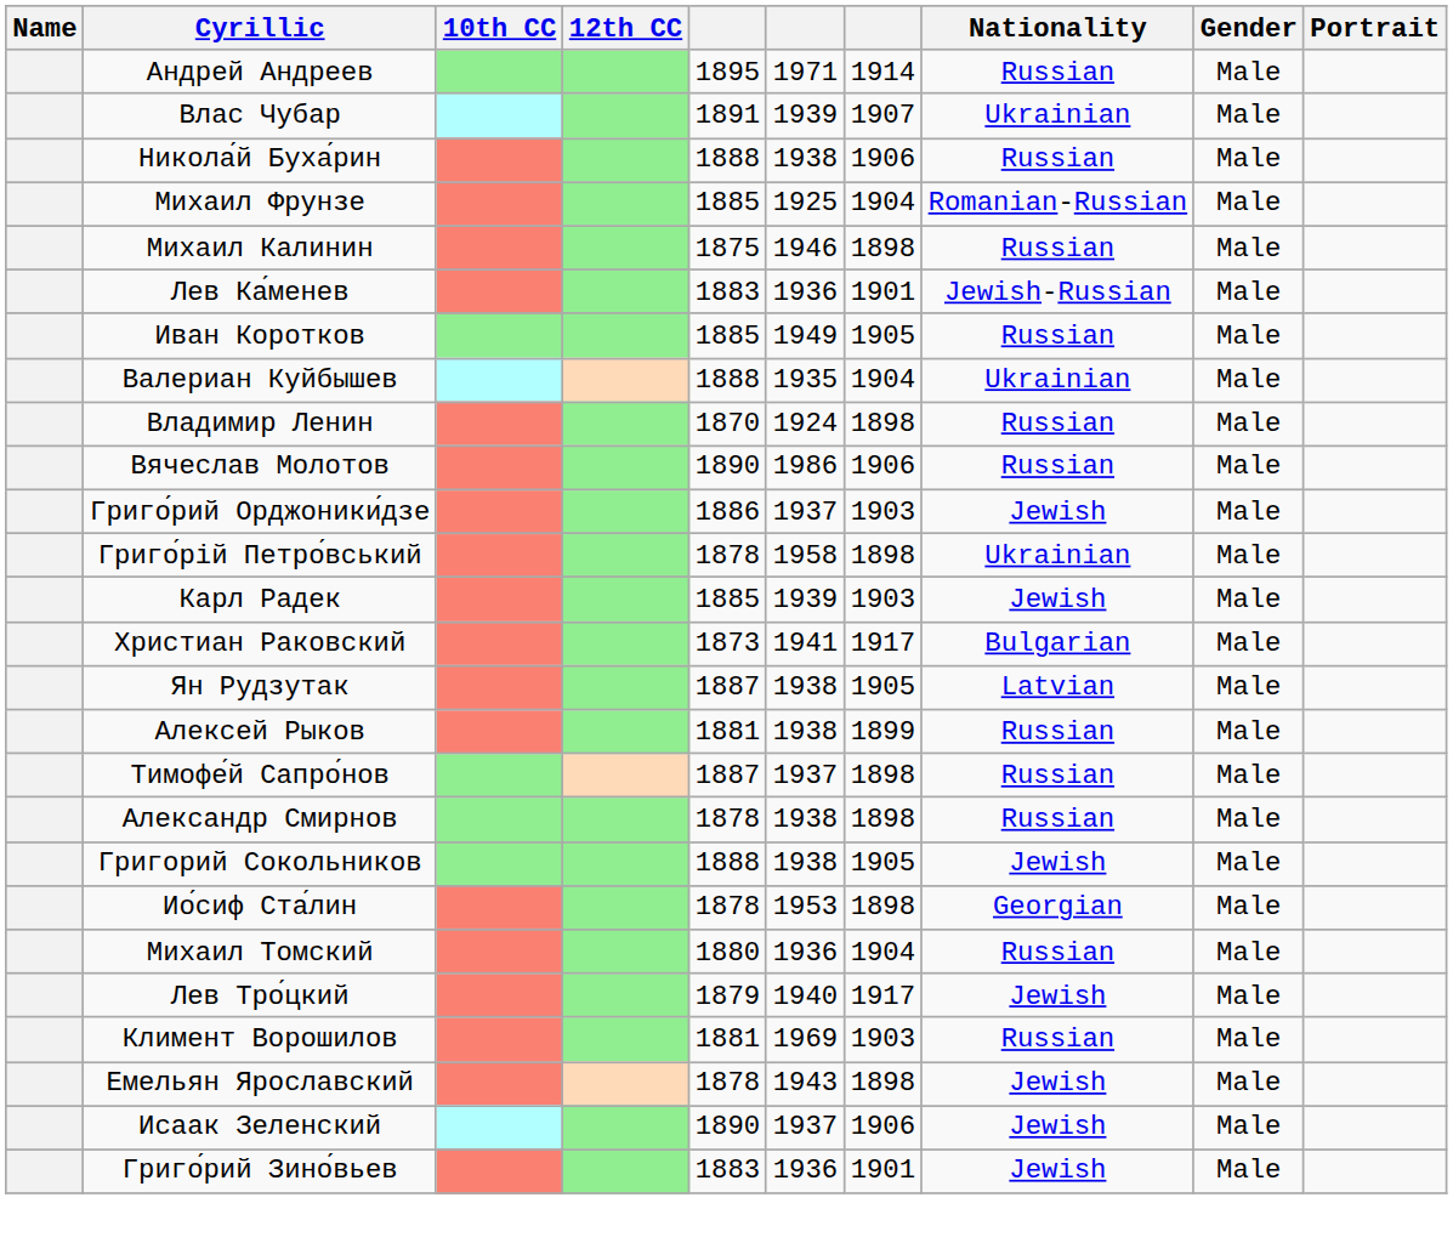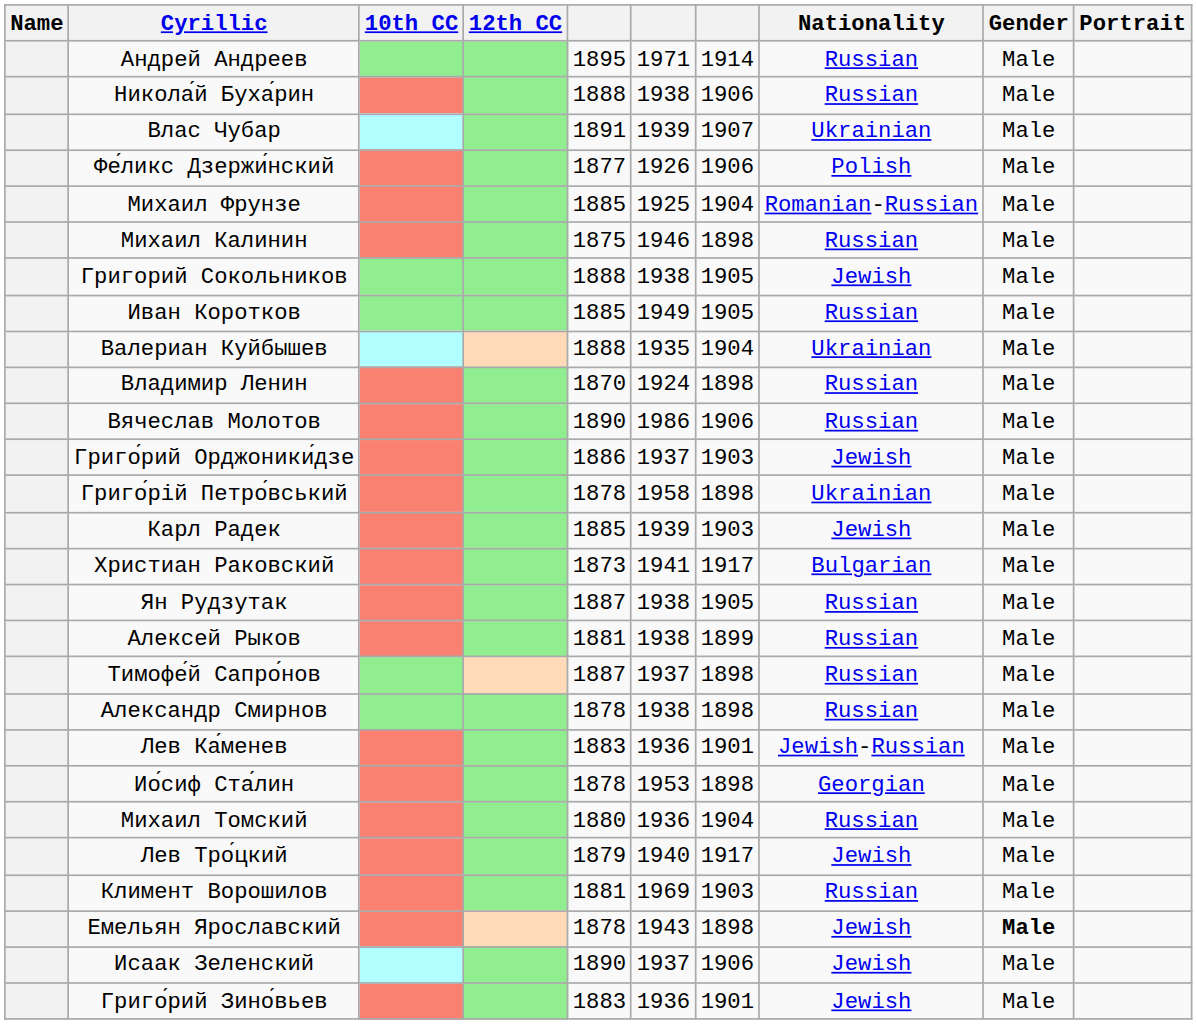 <table class="wikitable sortable" style=text-align:center>
 <tr>
 <th scope="col">Name</th>
 <th scope="col" class="unsortable"><a href='#'>Cyrillic</a></th>
 <th scope="col"><a href='#'>10th CC</a></th>
 <th scope="col"><a href='#'>12th CC</a></th>
 <th scope="col"></th>
 <th scope="col"></th>
 <th scope="col"></th>
 <th scope="col">Nationality</th>
 <th scope="col">Gender</th>
 <th scope="col" class="unsortable">Portrait</th>
 </tr>
 <tr>
 <th align="center" scope="row" style="font-weight:normal;"></th>
 <td>Андрей Андреев</td>
 <td bgcolor = LightGreen></td>
 <td bgcolor = LightGreen></td>
 <td>1895</td>
 <td>1971</td>
 <td>1914</td>
 <td><a href='#'>Russian</a></td>
 <td>Male</td>
 <td></td>
 </tr>
 <tr>
 <th align="center" scope="row" style="font-weight:normal;"></th>
+<td>Никола́й Буха́рин</td>
+<td bgcolor = Salmon></td>
+<td bgcolor = LightGreen></td>
+<td>1888</td>
+<td>1938</td>
+<td>1906</td>
+<td><a href='#'>Russian</a></td>
+<td>Male</td>
+<td></td>
+</tr>
+<tr>
+<th align="center" scope="row" style="font-weight:normal;"></th>
 <td>Влас Чубар</td>
 <td bgcolor = #B2FFFF></td>
 <td bgcolor = LightGreen></td>
 <td>1891</td>
 <td>1939</td>
 <td>1907</td>
 <td><a href='#'>Ukrainian</a></td>
 <td>Male</td>
 <td></td>
 </tr>
 <tr>
 <th align="center" scope="row" style="font-weight:normal;"></th>
-<td>Никола́й Буха́рин</td>
+<td>Фе́ликс Дзержи́нский</td>
 <td bgcolor = Salmon></td>
 <td bgcolor = LightGreen></td>
-<td>1888</td>
-<td>1938</td>
+<td>1877</td>
+<td>1926</td>
 <td>1906</td>
-<td><a href='#'>Russian</a></td>
+<td><a href='#'>Polish</a></td>
 <td>Male</td>
 <td></td>
 </tr>
 <tr>
 <th align="center" scope="row" style="font-weight:normal;"></th>
 <td>Михаил Фрунзе</td>
 <td bgcolor = Salmon></td>
 <td bgcolor = LightGreen></td>
 <td>1885</td>
 <td>1925</td>
 <td>1904</td>
 <td><a href='#'>Romanian</a>-<a href='#'>Russian</a><br></td>
 <td>Male</td>
 <td></td>
 </tr>
 <tr>
 <th align="center" scope="row" style="font-weight:normal;"></th>
 <td>Михаил Калинин</td>
 <td bgcolor = Salmon></td>
 <td bgcolor = LightGreen></td>
 <td>1875</td>
 <td>1946</td>
 <td>1898</td>
 <td><a href='#'>Russian</a></td>
 <td>Male</td>
 <td></td>
 </tr>
 <tr>
 <th align="center" scope="row" style="font-weight:normal;"></th>
-<td>Лев Ка́менев</td>
-<td bgcolor = Salmon></td>
+<td>Григорий Сокольников</td>
 <td bgcolor = LightGreen></td>
-<td>1883</td>
-<td>1936</td>
-<td>1901</td>
-<td><a href='#'>Jewish</a>-<a href='#'>Russian</a><br></td>
+<td bgcolor = LightGreen></td>
+<td>1888</td>
+<td>1938</td>
+<td>1905</td>
+<td><a href='#'>Jewish</a></td>
 <td>Male</td>
 <td></td>
 </tr>
 <tr>
 <th align="center" scope="row" style="font-weight:normal;"></th>
 <td>Иван Коротков</td>
 <td bgcolor = LightGreen></td>
 <td bgcolor = LightGreen></td>
 <td>1885</td>
 <td>1949</td>
 <td>1905</td>
 <td><a href='#'>Russian</a></td>
 <td>Male</td>
 <td></td>
 </tr>
 <tr>
 <th align="center" scope="row" style="font-weight:normal;"></th>
 <td>Валериан Куйбышев</td>
 <td bgcolor = #B2FFFF></td>
 <td bgcolor = PeachPuff></td>
 <td>1888</td>
 <td>1935</td>
 <td>1904</td>
 <td><a href='#'>Ukrainian</a></td>
 <td>Male</td>
 <td></td>
 </tr>
 <tr>
 <th align="center" scope="row" style="font-weight:normal;"></th>
 <td>Владимир Ленин</td>
 <td bgcolor = Salmon></td>
 <td bgcolor = LightGreen></td>
 <td>1870</td>
 <td>1924</td>
 <td>1898</td>
 <td><a href='#'>Russian</a></td>
 <td>Male</td>
 <td></td>
 </tr>
 <tr>
 <th align="center" scope="row" style="font-weight:normal;"></th>
 <td>Вячеслав Молотов</td>
 <td bgcolor = Salmon></td>
 <td bgcolor = LightGreen></td>
 <td>1890</td>
 <td>1986</td>
 <td>1906</td>
 <td><a href='#'>Russian</a></td>
 <td>Male</td>
 <td></td>
 </tr>
 <tr>
 <th align="center" scope="row" style="font-weight:normal;"></th>
 <td>Григо́рий Орджоники́дзе</td>
 <td bgcolor = Salmon></td>
 <td bgcolor = LightGreen></td>
 <td>1886</td>
 <td>1937</td>
 <td>1903</td>
 <td><a href='#'>Jewish</a></td>
 <td>Male</td>
 <td></td>
 </tr>
 <tr>
 <th align="center" scope="row" style="font-weight:normal;"></th>
 <td>Григо́рій Петро́вський</td>
 <td bgcolor = Salmon></td>
 <td bgcolor = LightGreen></td>
 <td>1878</td>
 <td>1958</td>
 <td>1898</td>
 <td><a href='#'>Ukrainian</a></td>
 <td>Male</td>
 <td></td>
 </tr>
 <tr>
 <th align="center" scope="row" style="font-weight:normal;"></th>
 <td>Карл Радек</td>
 <td bgcolor = Salmon></td>
 <td bgcolor = LightGreen></td>
 <td>1885</td>
 <td>1939</td>
 <td>1903</td>
 <td><a href='#'>Jewish</a></td>
 <td>Male</td>
 <td></td>
 </tr>
 <tr>
 <th align="center" scope="row" style="font-weight:normal;"></th>
 <td>Христиан Раковский</td>
 <td bgcolor = Salmon></td>
 <td bgcolor = LightGreen></td>
 <td>1873</td>
 <td>1941</td>
 <td>1917</td>
 <td><a href='#'>Bulgarian</a></td>
 <td>Male</td>
 <td></td>
 </tr>
 <tr>
 <th align="center" scope="row" style="font-weight:normal;"></th>
 <td>Ян Рудзутак</td>
 <td bgcolor = Salmon></td>
 <td bgcolor = LightGreen></td>
 <td>1887</td>
 <td>1938</td>
 <td>1905</td>
-<td><a href='#'>Latvian</a></td>
+<td><a href='#'>Russian</a></td>
 <td>Male</td>
 <td></td>
 </tr>
 <tr>
 <th align="center" scope="row" style="font-weight:normal;"></th>
 <td>Алексей Рыков</td>
 <td bgcolor = Salmon></td>
 <td bgcolor = LightGreen></td>
 <td>1881</td>
 <td>1938</td>
 <td>1899</td>
 <td><a href='#'>Russian</a></td>
 <td>Male</td>
 <td></td>
 </tr>
 <tr>
 <th align="center" scope="row" style="font-weight:normal;"></th>
 <td>Тимофе́й Сапро́нов</td>
 <td bgcolor = LightGreen></td>
 <td bgcolor = PeachPuff></td>
 <td>1887</td>
 <td>1937</td>
 <td>1898</td>
 <td><a href='#'>Russian</a></td>
 <td>Male</td>
 <td></td>
 </tr>
 <tr>
 <th align="center" scope="row" style="font-weight:normal;"></th>
 <td>Александр Смирнов</td>
 <td bgcolor = LightGreen></td>
 <td bgcolor = LightGreen></td>
 <td>1878</td>
 <td>1938</td>
 <td>1898</td>
 <td><a href='#'>Russian</a></td>
 <td>Male</td>
 <td></td>
 </tr>
 <tr>
 <th align="center" scope="row" style="font-weight:normal;"></th>
-<td>Григорий Сокольников</td>
+<td>Лев Ка́менев</td>
+<td bgcolor = Salmon></td>
 <td bgcolor = LightGreen></td>
-<td bgcolor = LightGreen></td>
-<td>1888</td>
-<td>1938</td>
-<td>1905</td>
-<td><a href='#'>Jewish</a></td>
+<td>1883</td>
+<td>1936</td>
+<td>1901</td>
+<td><a href='#'>Jewish</a>-<a href='#'>Russian</a><br></td>
 <td>Male</td>
 <td></td>
 </tr>
 <tr>
 <th align="center" scope="row" style="font-weight:normal;"></th>
 <td>Ио́сиф Ста́лин</td>
 <td bgcolor = Salmon></td>
 <td bgcolor = LightGreen></td>
 <td>1878</td>
 <td>1953</td>
 <td>1898</td>
 <td><a href='#'>Georgian</a></td>
 <td>Male</td>
 <td></td>
 </tr>
 <tr>
 <th align="center" scope="row" style="font-weight:normal;"></th>
 <td>Михаил Томский</td>
 <td bgcolor = Salmon></td>
 <td bgcolor = LightGreen></td>
 <td>1880</td>
 <td>1936</td>
 <td>1904</td>
 <td><a href='#'>Russian</a></td>
 <td>Male</td>
 <td></td>
 </tr>
 <tr>
 <th align="center" scope="row" style="font-weight:normal;"></th>
 <td>Лев Тро́цкий</td>
 <td bgcolor = Salmon></td>
 <td bgcolor = LightGreen></td>
 <td>1879</td>
 <td>1940</td>
 <td>1917</td>
 <td><a href='#'>Jewish</a></td>
 <td>Male</td>
 <td></td>
 </tr>
 <tr>
 <th align="center" scope="row" style="font-weight:normal;"></th>
 <td>Климент Ворошилов</td>
 <td bgcolor = Salmon></td>
 <td bgcolor = LightGreen></td>
 <td>1881</td>
 <td>1969</td>
 <td>1903</td>
 <td><a href='#'>Russian</a></td>
 <td>Male</td>
 <td></td>
 </tr>
 <tr>
 <th align="center" scope="row" style="font-weight:normal;"></th>
 <td>Емельян Ярославский</td>
 <td bgcolor = Salmon></td>
 <td bgcolor = PeachPuff></td>
 <td>1878</td>
 <td>1943</td>
 <td>1898</td>
 <td><a href='#'>Jewish</a></td>
-<td>Male</td>
+<td><strong>Male</strong></td>
 <td></td>
 </tr>
 <tr>
 <th align="center" scope="row" style="font-weight:normal;"></th>
 <td>Исаак Зеленский</td>
 <td bgcolor = #B2FFFF></td>
 <td bgcolor = LightGreen></td>
 <td>1890</td>
 <td>1937</td>
 <td>1906</td>
 <td><a href='#'>Jewish</a></td>
 <td>Male</td>
 <td></td>
 </tr>
 <tr>
 <th align="center" scope="row" style="font-weight:normal;"></th>
 <td>Григо́рий Зино́вьев</td>
 <td bgcolor = Salmon></td>
 <td bgcolor = LightGreen></td>
 <td>1883</td>
 <td>1936</td>
 <td>1901</td>
 <td><a href='#'>Jewish</a></td>
 <td>Male</td>
 <td></td>
 </tr>
 </table>
